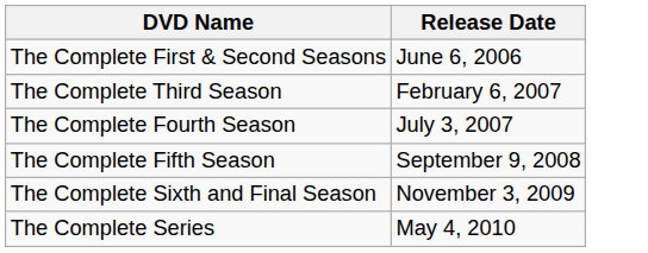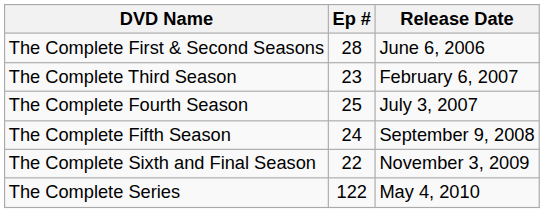 <table class="wikitable">
 <tr>
 <th>DVD Name</th>
+<th>Ep #</th>
 <th>Release Date</th>
 </tr>
 <tr>
 <td>The Complete First & Second Seasons</td>
+<td align="center">28</td>
 <td>June 6, 2006</td>
 </tr>
 <tr>
 <td>The Complete Third Season</td>
+<td align="center">23</td>
 <td>February 6, 2007</td>
 </tr>
 <tr>
 <td>The Complete Fourth Season</td>
+<td align="center">25</td>
 <td>July 3, 2007</td>
 </tr>
 <tr>
 <td>The Complete Fifth Season</td>
+<td align="center">24</td>
 <td>September 9, 2008</td>
 </tr>
 <tr>
 <td>The Complete Sixth and Final Season</td>
+<td align="center">22</td>
 <td>November 3, 2009</td>
 </tr>
 <tr>
 <td>The Complete Series</td>
+<td align="center">122</td>
 <td>May 4, 2010</td>
 </tr>
 </table>
